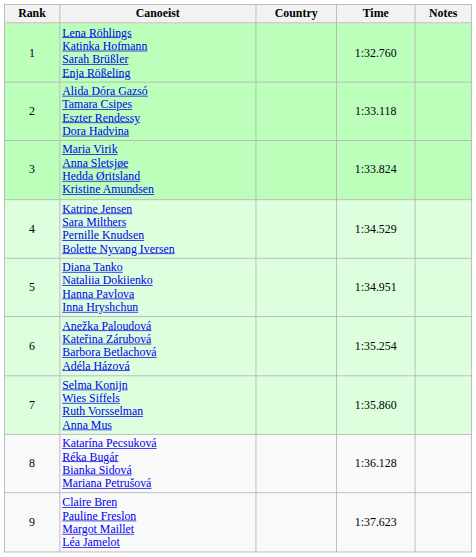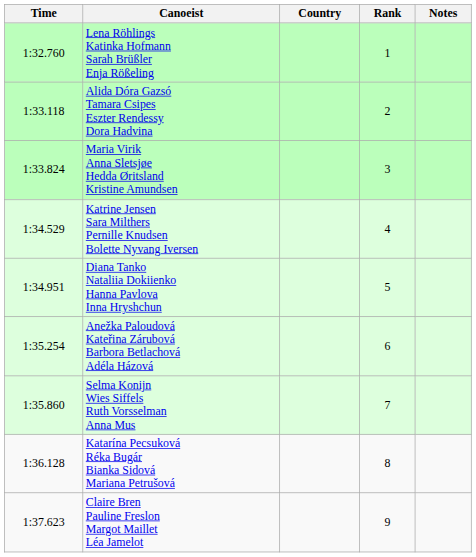 <table class="wikitable" style="text-align:center;width: 50%">
 <tr>
-<th>Rank</th>
+<th>Time</th>
 <th>Canoeist</th>
 <th>Country</th>
-<th>Time</th>
+<th>Rank</th>
 <th>Notes</th>
 </tr>
 <tr bgcolor=bbffbb>
-<td>1</td>
+<td>1:32.760</td>
 <td align="left"><a href='#'>Lena Röhlings</a><br><a href='#'>Katinka Hofmann</a><br><a href='#'>Sarah Brüßler</a><br><a href='#'>Enja Rößeling</a></td>
 <td align="left"></td>
-<td>1:32.760</td>
+<td>1</td>
 <td></td>
 </tr>
 <tr bgcolor=bbffbb>
-<td>2</td>
+<td>1:33.118</td>
 <td align="left"><a href='#'>Alida Dóra Gazsó</a><br><a href='#'>Tamara Csipes</a><br><a href='#'>Eszter Rendessy</a><br><a href='#'>Dora Hadvina</a></td>
 <td align="left"></td>
-<td>1:33.118</td>
+<td>2</td>
 <td></td>
 </tr>
 <tr bgcolor=bbffbb>
-<td>3</td>
+<td>1:33.824</td>
 <td align="left"><a href='#'>Maria Virik</a><br><a href='#'>Anna Sletsjøe</a><br><a href='#'>Hedda Øritsland</a><br><a href='#'>Kristine Amundsen</a></td>
 <td align="left"></td>
-<td>1:33.824</td>
+<td>3</td>
 <td></td>
 </tr>
 <tr bgcolor=ddffdd>
-<td>4</td>
+<td>1:34.529</td>
 <td align="left"><a href='#'>Katrine Jensen</a><br><a href='#'>Sara Milthers</a><br><a href='#'>Pernille Knudsen</a><br><a href='#'>Bolette Nyvang Iversen</a></td>
 <td align="left"></td>
-<td>1:34.529</td>
+<td>4</td>
 <td></td>
 </tr>
 <tr bgcolor=ddffdd>
-<td>5</td>
+<td>1:34.951</td>
 <td align="left"><a href='#'>Diana Tanko</a><br><a href='#'>Nataliia Dokiienko</a><br><a href='#'>Hanna Pavlova</a><br><a href='#'>Inna Hryshchun</a></td>
 <td align="left"></td>
-<td>1:34.951</td>
+<td>5</td>
 <td></td>
 </tr>
 <tr bgcolor=ddffdd>
-<td>6</td>
+<td>1:35.254</td>
 <td align="left"><a href='#'>Anežka Paloudová</a><br><a href='#'>Kateřina Zárubová</a><br><a href='#'>Barbora Betlachová</a><br><a href='#'>Adéla Házová</a></td>
 <td align="left"></td>
-<td>1:35.254</td>
+<td>6</td>
 <td></td>
 </tr>
 <tr bgcolor=ddffdd>
-<td>7</td>
+<td>1:35.860</td>
 <td align="left"><a href='#'>Selma Konijn</a><br><a href='#'>Wies Siffels</a><br><a href='#'>Ruth Vorsselman</a><br><a href='#'>Anna Mus</a></td>
 <td align="left"></td>
-<td>1:35.860</td>
+<td>7</td>
 <td></td>
 </tr>
 <tr>
-<td>8</td>
+<td>1:36.128</td>
 <td align="left"><a href='#'>Katarína Pecsuková</a><br><a href='#'>Réka Bugár</a><br><a href='#'>Bianka Sidová</a><br><a href='#'>Mariana Petrušová</a></td>
 <td align="left"></td>
-<td>1:36.128</td>
+<td>8</td>
 <td></td>
 </tr>
 <tr>
-<td>9</td>
+<td>1:37.623</td>
 <td align="left"><a href='#'>Claire Bren</a><br><a href='#'>Pauline Freslon</a><br><a href='#'>Margot Maillet</a><br><a href='#'>Léa Jamelot</a></td>
 <td align="left"></td>
-<td>1:37.623</td>
+<td>9</td>
 <td></td>
 </tr>
 </table>
